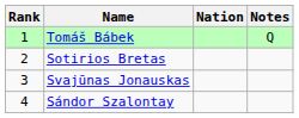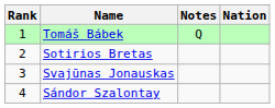 <table class="wikitable sortable" style="text-align:center">
 <tr>
 <th>Rank</th>
 <th>Name</th>
+<th>Notes</th>
 <th>Nation</th>
-<th>Notes</th>
 </tr>
 <tr bgcolor=bbffbb>
 <td>1</td>
 <td align=left><a href='#'>Tomáš Bábek</a></td>
+<td>Q</td>
 <td align=left></td>
-<td>Q</td>
 </tr>
 <tr>
 <td>2</td>
 <td align=left><a href='#'>Sotirios Bretas</a></td>
+<td></td>
 <td align=left></td>
-<td></td>
 </tr>
 <tr>
 <td>3</td>
 <td align=left><a href='#'>Svajūnas Jonauskas</a></td>
+<td></td>
 <td align=left></td>
-<td></td>
 </tr>
 <tr>
 <td>4</td>
 <td align=left><a href='#'>Sándor Szalontay</a></td>
+<td></td>
 <td align=left></td>
-<td></td>
 </tr>
 </table>
